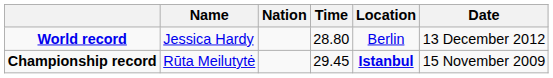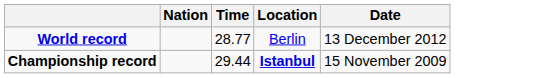 <table class=wikitable style=text-align:center>
 <tr>
 <th></th>
-<th>Name</th>
 <th>Nation</th>
 <th>Time</th>
 <th>Location</th>
 <th>Date</th>
 </tr>
 <tr>
 <td><strong><a href='#'>World record</a></strong></td>
-<td align=left><a href='#'>Jessica Hardy</a></td>
 <td align=left></td>
-<td align=left>28.80</td>
+<td align=left>28.77</td>
 <td><a href='#'>Berlin</a></td>
 <td>13 December 2012</td>
 </tr>
 <tr>
 <td><strong>Championship record</strong></td>
-<td align=left><a href='#'>Rūta Meilutytė</a></td>
 <td align=left></td>
-<td align=left>29.45</td>
+<td align=left>29.44</td>
 <td><strong><a href='#'>Istanbul</a></strong></td>
 <td>15 November 2009</td>
 </tr>
 </table>
